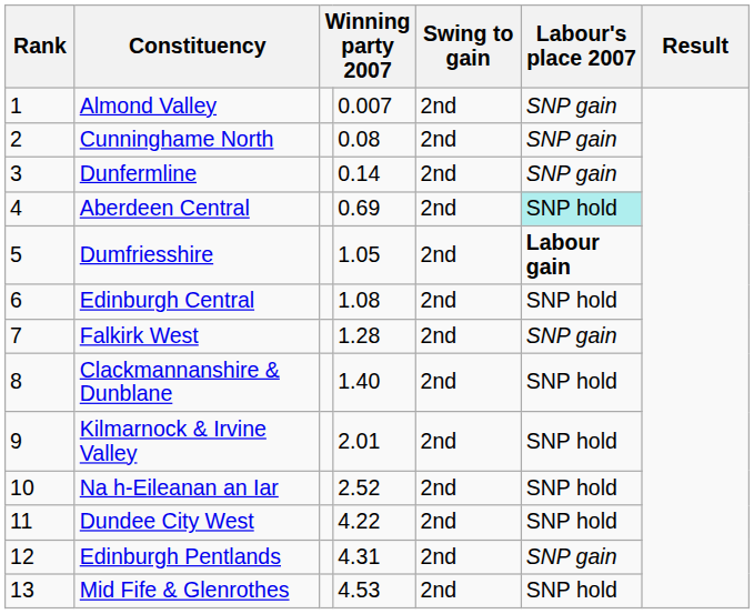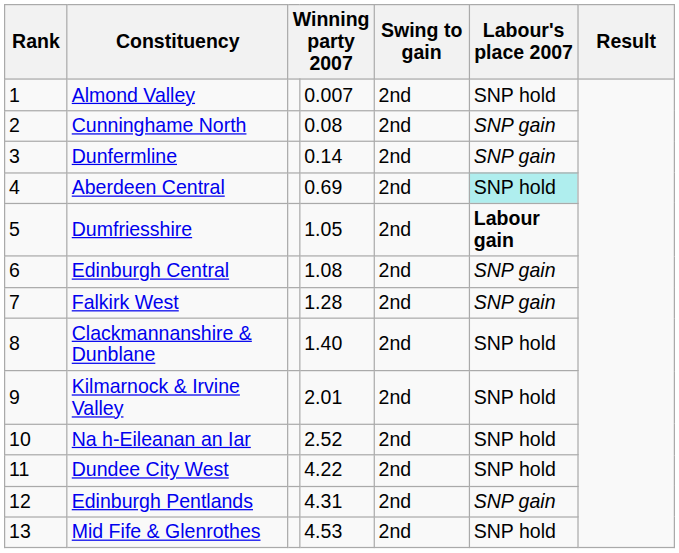 <table class="wikitable" style="width:550px">
 <tr>
 <th style="width:50px;">Rank</th>
 <th style="width:225px;">Constituency</th>
 <th colspan="2" style="width:175px;">Winning party 2007</th>
 <th style="width:100px;">Swing to gain</th>
 <th style="width:100px;">Labour's place 2007</th>
 <th style="width:100px;">Result</th>
 </tr>
 <tr>
 <td>1</td>
 <td><a href='#'>Almond Valley</a></td>
 <td></td>
 <td>0.007</td>
 <td>2nd</td>
-<td><em>SNP gain</em></td>
+<td>SNP hold</td>
 </tr>
 <tr>
 <td>2</td>
 <td><a href='#'>Cunninghame North</a></td>
 <td></td>
 <td>0.08</td>
 <td>2nd</td>
 <td><em>SNP gain</em></td>
 </tr>
 <tr>
 <td>3</td>
 <td><a href='#'>Dunfermline</a></td>
 <td></td>
 <td>0.14</td>
 <td>2nd</td>
 <td><em>SNP gain</em></td>
 </tr>
 <tr>
 <td>4</td>
 <td><a href='#'>Aberdeen Central</a></td>
 <td></td>
 <td>0.69</td>
 <td>2nd</td>
 <td style="background: paleturquoise;">SNP hold</td>
 </tr>
 <tr>
 <td>5</td>
 <td><a href='#'>Dumfriesshire</a></td>
 <td></td>
 <td>1.05</td>
 <td>2nd</td>
 <td><strong>Labour gain</strong></td>
 </tr>
 <tr>
 <td>6</td>
 <td><a href='#'>Edinburgh Central</a></td>
 <td></td>
 <td>1.08</td>
 <td>2nd</td>
-<td>SNP hold</td>
+<td><em>SNP gain</em></td>
 </tr>
 <tr>
 <td>7</td>
 <td><a href='#'>Falkirk West</a></td>
 <td></td>
 <td>1.28</td>
 <td>2nd</td>
 <td><em>SNP gain</em></td>
 </tr>
 <tr>
 <td>8</td>
 <td><a href='#'>Clackmannanshire & Dunblane</a></td>
 <td></td>
 <td>1.40</td>
 <td>2nd</td>
 <td>SNP hold</td>
 </tr>
 <tr>
 <td>9</td>
 <td><a href='#'>Kilmarnock & Irvine Valley</a></td>
 <td></td>
 <td>2.01</td>
 <td>2nd</td>
 <td>SNP hold</td>
 </tr>
 <tr>
 <td>10</td>
 <td><a href='#'>Na h-Eileanan an Iar</a></td>
 <td></td>
 <td>2.52</td>
 <td>2nd</td>
 <td>SNP hold</td>
 </tr>
 <tr>
 <td>11</td>
 <td><a href='#'>Dundee City West</a></td>
 <td></td>
 <td>4.22</td>
 <td>2nd</td>
 <td>SNP hold</td>
 </tr>
 <tr>
 <td>12</td>
 <td><a href='#'>Edinburgh Pentlands</a></td>
 <td></td>
 <td>4.31</td>
 <td>2nd</td>
 <td><em>SNP gain</em></td>
 </tr>
 <tr>
 <td>13</td>
 <td><a href='#'>Mid Fife & Glenrothes</a></td>
 <td></td>
 <td>4.53</td>
 <td>2nd</td>
 <td>SNP hold</td>
 </tr>
 </table>
